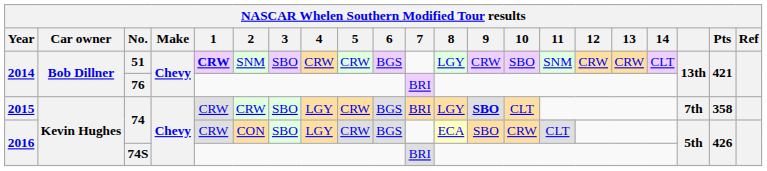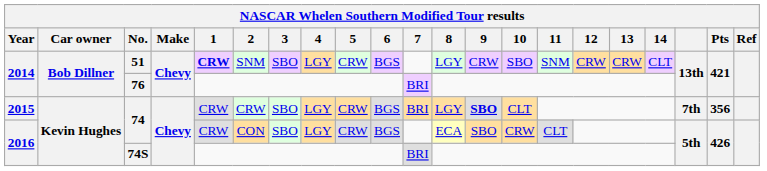 <table class="wikitable" style="text-align:center; font-size:75%">
 <tr>
 <th colspan=21><a href='#'>NASCAR Whelen Southern Modified Tour</a> results</th>
 </tr>
 <tr>
 <th>Year</th>
 <th>Car owner</th>
 <th>No.</th>
 <th>Make</th>
 <th>1</th>
 <th>2</th>
 <th>3</th>
 <th>4</th>
 <th>5</th>
 <th>6</th>
 <th>7</th>
 <th>8</th>
 <th>9</th>
 <th>10</th>
 <th>11</th>
 <th>12</th>
 <th>13</th>
 <th>14</th>
 <th></th>
 <th>Pts</th>
 <th>Ref</th>
 </tr>
 <tr>
 <th rowspan=2><a href='#'>2014</a></th>
 <th rowspan=2><a href='#'>Bob Dillner</a></th>
 <th>51</th>
 <th rowspan=2><a href='#'>Chevy</a></th>
 <td style="background:#EFCFFF;"><strong><a href='#'>CRW</a><br></strong></td>
 <td style="background:#DFFFDF;"><a href='#'>SNM</a><br></td>
 <td style="background:#EFCFFF;"><a href='#'>SBO</a><br></td>
-<td style="background:#FFDF9F;"><a href='#'>CRW</a><br></td>
+<td style="background:#FFDF9F;"><a href='#'>LGY</a><br></td>
 <td style="background:#DFFFDF;"><a href='#'>CRW</a><br></td>
 <td style="background:#EFCFFF;"><a href='#'>BGS</a><br></td>
 <td></td>
 <td style="background:#DFFFDF;"><a href='#'>LGY</a><br></td>
 <td style="background:#EFCFFF;"><a href='#'>CRW</a><br></td>
 <td style="background:#EFCFFF;"><a href='#'>SBO</a><br></td>
 <td style="background:#DFFFDF;"><a href='#'>SNM</a><br></td>
 <td style="background:#FFDF9F;"><a href='#'>CRW</a><br></td>
 <td style="background:#FFDF9F;"><a href='#'>CRW</a><br></td>
 <td style="background:#EFCFFF;"><a href='#'>CLT</a><br></td>
 <th rowspan=2>13th</th>
 <th rowspan=2>421</th>
 <th rowspan=2></th>
 </tr>
 <tr>
 <th>76</th>
 <td colspan=6></td>
 <td style="background:#EFCFFF;"><a href='#'>BRI</a><br></td>
 <td colspan=7></td>
 </tr>
 <tr>
 <th><a href='#'>2015</a></th>
 <th rowspan=3>Kevin Hughes</th>
 <th rowspan=2>74</th>
 <th rowspan=3><a href='#'>Chevy</a></th>
 <td style="background:#DFDFDF;"><a href='#'>CRW</a><br></td>
 <td style="background:#DFFFDF;"><a href='#'>CRW</a><br></td>
 <td style="background:#DFFFDF;"><a href='#'>SBO</a><br></td>
 <td style="background:#FFDF9F;"><a href='#'>LGY</a><br></td>
 <td style="background:#FFDF9F;"><a href='#'>CRW</a><br></td>
 <td style="background:#DFDFDF;"><a href='#'>BGS</a><br></td>
 <td style="background:#FFDF9F;"><a href='#'>BRI</a><br></td>
 <td style="background:#FFDF9F;"><a href='#'>LGY</a><br></td>
 <td style="background:#DFDFDF;"><strong><a href='#'>SBO</a></strong><br></td>
 <td style="background:#FFDF9F;"><a href='#'>CLT</a><br></td>
 <td colspan=4></td>
 <th>7th</th>
-<th>358</th>
+<th>356</th>
 <th></th>
 </tr>
 <tr>
 <th rowspan=2><a href='#'>2016</a></th>
 <td style="background:#DFDFDF;"><a href='#'>CRW</a><br></td>
 <td style="background:#FFDF9F;"><a href='#'>CON</a><br></td>
 <td style="background:#DFFFDF;"><a href='#'>SBO</a><br></td>
 <td style="background:#FFDF9F;"><a href='#'>LGY</a><br></td>
 <td style="background:#DFDFDF;"><a href='#'>CRW</a><br></td>
 <td style="background:#DFDFDF;"><a href='#'>BGS</a><br></td>
 <td></td>
 <td style="background:#FFFFBF;"><a href='#'>ECA</a><br></td>
 <td style="background:#FFDF9F;"><a href='#'>SBO</a><br></td>
 <td style="background:#FFDF9F;"><a href='#'>CRW</a><br></td>
 <td style="background:#DFDFDF;"><a href='#'>CLT</a><br></td>
 <td colspan=3></td>
 <th rowspan=2>5th</th>
 <th rowspan=2>426</th>
 <th rowspan=2></th>
 </tr>
 <tr>
 <th>74S</th>
 <td colspan=6></td>
 <td style="background:#DFDFDF;"><a href='#'>BRI</a><br></td>
 <td colspan=7></td>
 </tr>
 </table>
